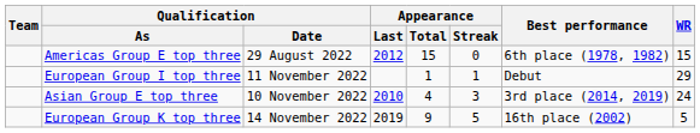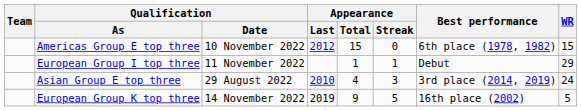 <table class="wikitable">
 <tr>
 <th rowspan=2>Team</th>
 <th colspan=2>Qualification</th>
 <th colspan=3>Appearance</th>
 <th rowspan=2>Best performance</th>
 <th rowspan=2><a href='#'>WR</a></th>
 </tr>
 <tr>
 <th>As</th>
 <th>Date</th>
 <th>Last</th>
 <th>Total</th>
 <th>Streak</th>
 </tr>
 <tr>
 <td></td>
 <td><a href='#'>Americas Group E top three</a></td>
-<td>29 August 2022</td>
+<td>10 November 2022</td>
 <td><a href='#'>2012</a></td>
 <td align=center>15</td>
 <td align=center>0</td>
 <td>6th place (<a href='#'>1978</a>, <a href='#'>1982</a>)</td>
 <td align=center>15</td>
 </tr>
 <tr>
 <td></td>
 <td><a href='#'>European Group I top three</a></td>
 <td>11 November 2022</td>
 <td></td>
 <td align=center>1</td>
 <td align=center>1</td>
 <td>Debut</td>
 <td align=center>29</td>
 </tr>
 <tr>
 <td></td>
 <td><a href='#'>Asian Group E top three</a></td>
-<td>10 November 2022</td>
+<td>29 August 2022</td>
 <td><a href='#'>2010</a></td>
 <td align=center>4</td>
 <td align=center>3</td>
 <td>3rd place (<a href='#'>2014</a>, <a href='#'>2019</a>)</td>
 <td align=center>24</td>
 </tr>
 <tr>
 <td></td>
 <td><a href='#'>European Group K top three</a></td>
 <td>14 November 2022</td>
 <td>2019</td>
 <td align=center>9</td>
 <td align=center>5</td>
 <td>16th place (<a href='#'>2002</a>)</td>
 <td align=center>5</td>
 </tr>
 </table>
